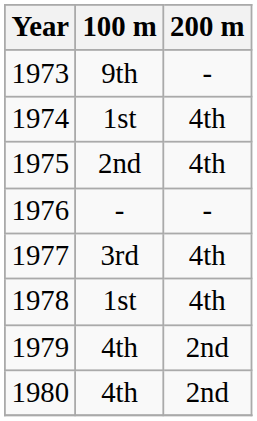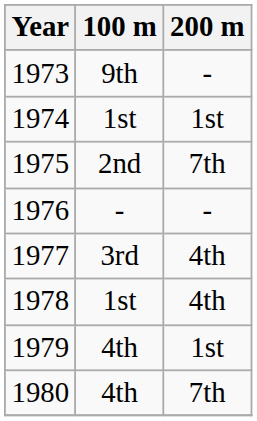 <table class=wikitable>
 <tr>
 <th>Year</th>
 <th>100 m</th>
 <th>200 m</th>
 </tr>
 <tr>
 <td>1973</td>
 <td align="center">9th</td>
 <td align="center">-</td>
 </tr>
 <tr>
 <td>1974</td>
 <td align="center">1st</td>
-<td align="center">4th</td>
+<td align="center">1st</td>
 </tr>
 <tr>
 <td>1975</td>
 <td align="center">2nd</td>
-<td align="center">4th</td>
+<td align="center">7th</td>
 </tr>
 <tr>
 <td>1976</td>
 <td align="center">-</td>
 <td align="center">-</td>
 </tr>
 <tr>
 <td>1977</td>
 <td align="center">3rd</td>
 <td align="center">4th</td>
 </tr>
 <tr>
 <td>1978</td>
 <td align="center">1st</td>
 <td align="center">4th</td>
 </tr>
 <tr>
 <td>1979</td>
 <td align="center">4th</td>
-<td align="center">2nd</td>
+<td align="center">1st</td>
 </tr>
 <tr>
 <td>1980</td>
 <td align="center">4th</td>
-<td align="center">2nd</td>
+<td align="center">7th</td>
 </tr>
 <tr>
 </tr>
 </table>
